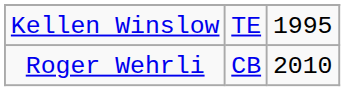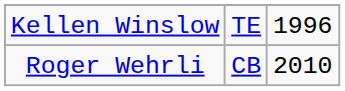 <table class="wikitable" style="text-align:center">
 <tr>
 </tr>
 <tr>
 <td><a href='#'>Kellen Winslow</a></td>
 <td><a href='#'>TE</a></td>
-<td>1995</td>
+<td>1996</td>
 </tr>
 <tr>
 <td><a href='#'>Roger Wehrli</a></td>
 <td><a href='#'>CB</a></td>
 <td>2010</td>
 </tr>
 </table>
